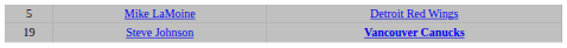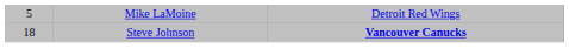 <table class="wikitable" width="60%">
 <tr align="center" bgcolor="C0C0C0">
 <td>5</td>
 <td><a href='#'>Mike LaMoine</a></td>
 <td><a href='#'>Detroit Red Wings</a></td>
 </tr>
 <tr align="center" bgcolor="C0C0C0">
-<td>19</td>
+<td>18</td>
 <td><a href='#'>Steve Johnson</a></td>
 <td><strong><a href='#'>Vancouver Canucks</a></strong></td>
 </tr>
 </table>
